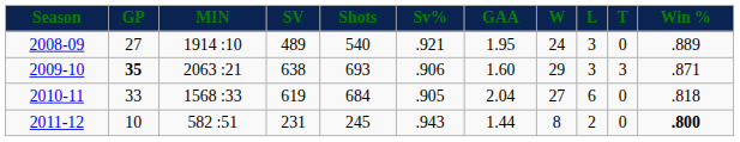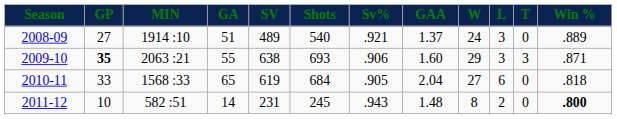 <table class="wikitable" width="80%">
 <tr align="center"  style="background:#0a2351;color:green;">
 <td><strong>Season</strong></td>
 <td><strong>GP</strong></td>
 <td><strong>MIN</strong></td>
+<td><strong>GA</strong></td>
 <td><strong>SV</strong></td>
 <td><strong>Shots</strong></td>
 <td><strong>Sv%</strong></td>
 <td><strong>GAA</strong></td>
 <td><strong>W</strong></td>
 <td><strong>L</strong></td>
 <td><strong>T</strong></td>
 <td><strong>Win %</strong></td>
 </tr>
 <tr align="center" bgcolor="">
 <td><a href='#'>2008-09</a></td>
 <td>27</td>
 <td>1914 :10</td>
+<td>51</td>
 <td>489</td>
 <td>540</td>
 <td>.921</td>
-<td>1.95</td>
+<td>1.37</td>
 <td>24</td>
 <td>3</td>
 <td>0</td>
 <td>.889</td>
 </tr>
 <tr align="center" bgcolor="">
 <td><a href='#'>2009-10</a></td>
 <td><strong>35</strong></td>
 <td>2063 :21</td>
+<td>55</td>
 <td>638</td>
 <td>693</td>
 <td>.906</td>
 <td>1.60</td>
 <td>29</td>
 <td>3</td>
 <td>3</td>
 <td>.871</td>
 </tr>
 <tr align="center" bgcolor="">
 <td><a href='#'>2010-11</a></td>
 <td>33</td>
 <td>1568 :33</td>
+<td>65</td>
 <td>619</td>
 <td>684</td>
 <td>.905</td>
 <td>2.04</td>
 <td>27</td>
 <td>6</td>
 <td>0</td>
 <td>.818</td>
 </tr>
 <tr align="center" bgcolor="">
 <td><a href='#'>2011-12</a></td>
 <td>10</td>
 <td>582 :51</td>
+<td>14</td>
 <td>231</td>
 <td>245</td>
 <td>.943</td>
-<td>1.44</td>
+<td>1.48</td>
 <td>8</td>
 <td>2</td>
 <td>0</td>
 <td><strong>.800</strong></td>
 </tr>
 </table>
